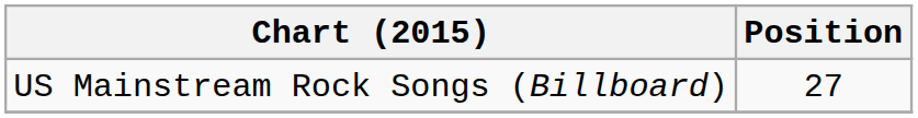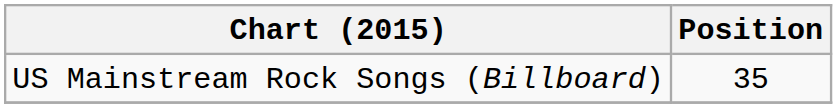 <table class="wikitable sortable plainrowheaders" style="text-align:center">
 <tr>
 <th scope="col">Chart (2015)</th>
 <th scope="col">Position</th>
 </tr>
 <tr>
 <td>US Mainstream Rock Songs (<em>Billboard</em>)</td>
-<td align="center">27</td>
+<td align="center">35</td>
 </tr>
 <tr>
 </tr>
 </table>
